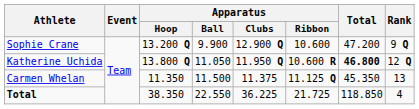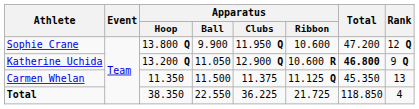 <table class=wikitable style="font-size:90%">
 <tr>
 <th rowspan=2>Athlete</th>
 <th rowspan=2>Event</th>
 <th colspan=4>Apparatus</th>
 <th rowspan=2>Total</th>
 <th rowspan=2>Rank</th>
 </tr>
 <tr style="font-size:95%;">
 <th>Hoop</th>
 <th>Ball</th>
 <th>Clubs</th>
 <th>Ribbon</th>
 </tr>
 <tr align=center>
 <td align=left><a href='#'>Sophie Crane</a></td>
 <td align=left rowspan=4><a href='#'>Team</a></td>
-<td>13.200	 <strong>Q</strong></td>
+<td>13.800	<strong>Q</strong></td>
 <td>9.900</td>
-<td>12.900	<strong>Q</strong></td>
+<td>11.950	<strong>Q</strong></td>
 <td>10.600</td>
 <td>47.200</td>
-<td>9 <strong>Q</strong></td>
+<td>12 <strong>Q</strong></td>
 </tr>
 <tr align=center>
 <td align=left><a href='#'>Katherine Uchida</a></td>
-<td>13.800	<strong>Q</strong></td>
+<td>13.200	 <strong>Q</strong></td>
 <td>11.050</td>
-<td>11.950	<strong>Q</strong></td>
+<td>12.900	<strong>Q</strong></td>
 <td>10.600	<strong>R</strong></td>
 <td><strong>46.800</strong></td>
-<td>12 <strong>Q</strong></td>
+<td>9 <strong>Q</strong></td>
 </tr>
 <tr align=center>
 <td align=left><a href='#'>Carmen Whelan</a></td>
 <td>11.350</td>
 <td>11.500</td>
 <td>11.375</td>
 <td>11.125	<strong>Q</strong></td>
 <td>45.350</td>
 <td>13</td>
 </tr>
 <tr align=center>
 <td align=left><strong>Total</strong></td>
 <td>38.350</td>
 <td>22.550</td>
 <td>36.225</td>
 <td>21.725</td>
 <td>118.850</td>
 <td>4</td>
 </tr>
 </table>
